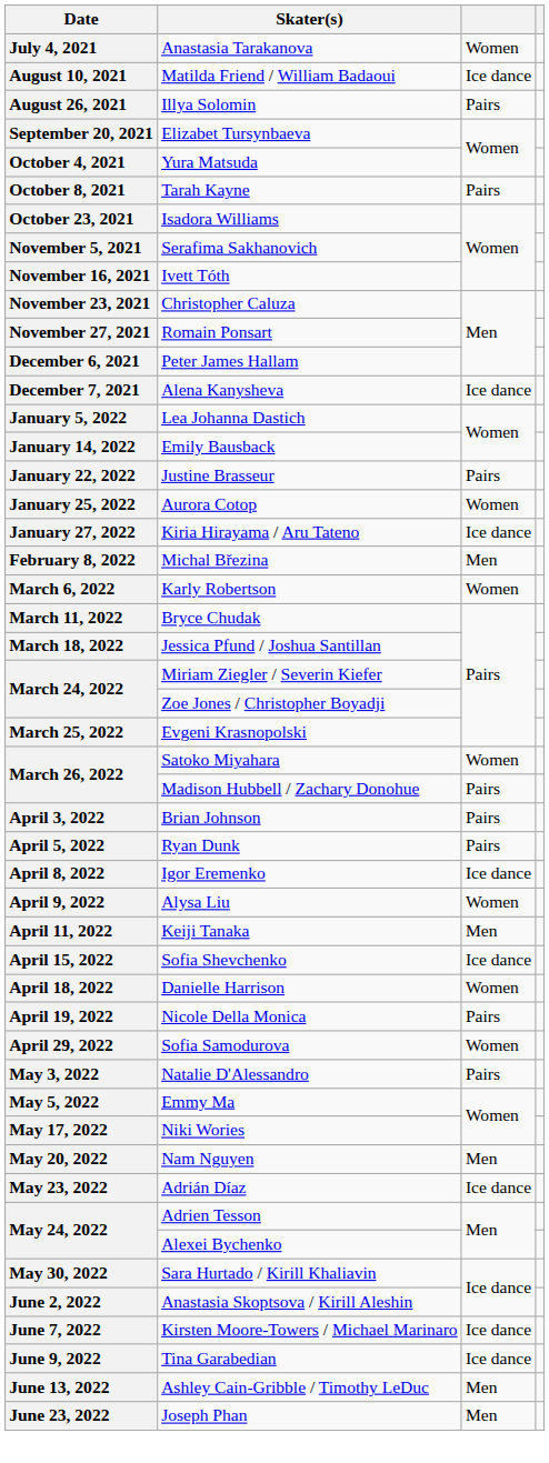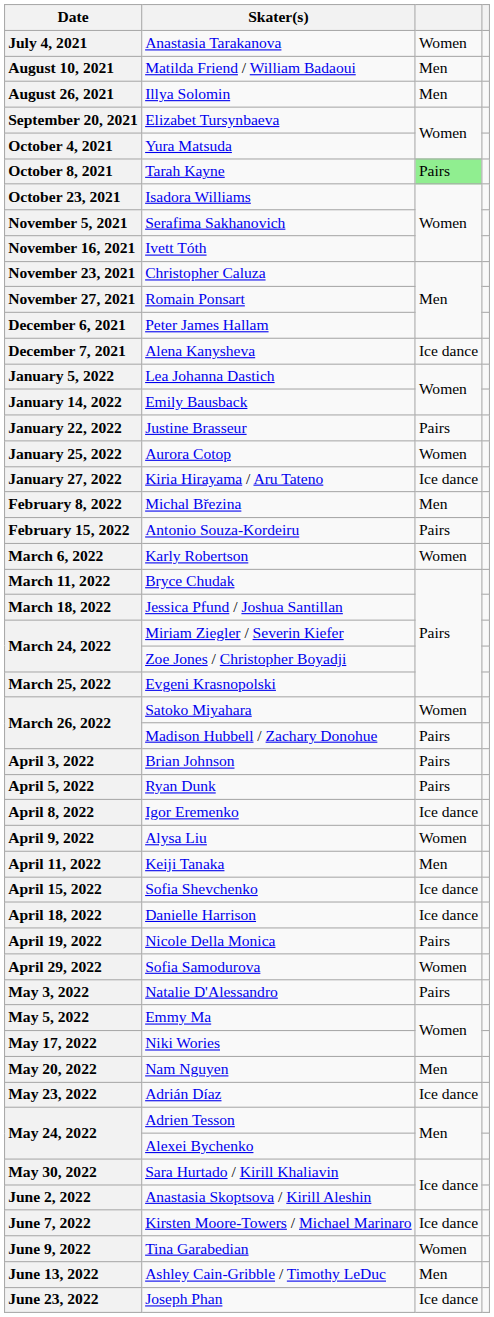 <table class="wikitable unsortable" style="text-align:left; font-size:90%">
 <tr>
 <th scope="col">Date</th>
 <th scope="col">Skater(s)</th>
 <th scope="col"></th>
 <th scope="col"></th>
 </tr>
 <tr>
 <th scope="row" style="text-align:left">July 4, 2021</th>
 <td> <a href='#'>Anastasia Tarakanova</a></td>
 <td>Women</td>
 <td></td>
 </tr>
 <tr>
 <th scope="row" style="text-align:left">August 10, 2021</th>
 <td> <a href='#'>Matilda Friend</a> / <a href='#'>William Badaoui</a></td>
-<td>Ice dance</td>
+<td>Men</td>
 <td></td>
 </tr>
 <tr>
 <th scope="row" style="text-align:left">August 26, 2021</th>
 <td> <a href='#'>Illya Solomin</a></td>
-<td>Pairs</td>
+<td>Men</td>
 <td></td>
 </tr>
 <tr>
 <th scope="row" style="text-align:left">September 20, 2021</th>
 <td> <a href='#'>Elizabet Tursynbaeva</a></td>
 <td rowspan="2">Women</td>
 <td></td>
 </tr>
 <tr>
 <th scope="row" style="text-align:left">October 4, 2021</th>
 <td> <a href='#'>Yura Matsuda</a></td>
 <td></td>
 </tr>
 <tr>
 <th scope="row" style="text-align:left">October 8, 2021</th>
 <td> <a href='#'>Tarah Kayne</a></td>
-<td>Pairs</td>
+<td style="background: lightgreen;">Pairs</td>
 <td></td>
 </tr>
 <tr>
 <th scope="row" style="text-align:left">October 23, 2021</th>
 <td> <a href='#'>Isadora Williams</a></td>
 <td rowspan="3">Women</td>
 <td></td>
 </tr>
 <tr>
 <th scope="row" style="text-align:left">November 5, 2021</th>
 <td> <a href='#'>Serafima Sakhanovich</a></td>
 <td></td>
 </tr>
 <tr>
 <th scope="row" style="text-align:left">November 16, 2021</th>
 <td> <a href='#'>Ivett Tóth</a></td>
 <td></td>
 </tr>
 <tr>
 <th scope="row" style="text-align:left">November 23, 2021</th>
 <td> <a href='#'>Christopher Caluza</a></td>
 <td rowspan="3">Men</td>
 <td></td>
 </tr>
 <tr>
 <th scope="row" style="text-align:left">November 27, 2021</th>
 <td> <a href='#'>Romain Ponsart</a></td>
 <td></td>
 </tr>
 <tr>
 <th scope="row" style="text-align:left">December 6, 2021</th>
 <td> <a href='#'>Peter James Hallam</a></td>
 <td></td>
 </tr>
 <tr>
 <th scope="row" style="text-align:left">December 7, 2021</th>
 <td> <a href='#'>Alena Kanysheva</a></td>
 <td>Ice dance</td>
 <td></td>
 </tr>
 <tr>
 <th scope="row" style="text-align:left">January 5, 2022</th>
 <td> <a href='#'>Lea Johanna Dastich</a></td>
 <td rowspan="2">Women</td>
 <td></td>
 </tr>
 <tr>
 <th scope="row" style="text-align:left">January 14, 2022</th>
 <td> <a href='#'>Emily Bausback</a></td>
 <td></td>
 </tr>
 <tr>
 <th scope="row" style="text-align:left">January 22, 2022</th>
 <td> <a href='#'>Justine Brasseur</a></td>
 <td>Pairs</td>
 <td></td>
 </tr>
 <tr>
 <th scope="row" style="text-align:left">January 25, 2022</th>
 <td> <a href='#'>Aurora Cotop</a></td>
 <td>Women</td>
 <td></td>
 </tr>
 <tr>
 <th scope="row" style="text-align:left">January 27, 2022</th>
 <td> <a href='#'>Kiria Hirayama</a> / <a href='#'>Aru Tateno</a></td>
 <td>Ice dance</td>
 <td></td>
 </tr>
 <tr>
 <th scope="row" style="text-align:left">February 8, 2022</th>
 <td> <a href='#'>Michal Březina</a></td>
 <td>Men</td>
+<td></td>
+</tr>
+<tr>
+<th scope="row" style="text-align:left">February 15, 2022</th>
+<td> <a href='#'>Antonio Souza-Kordeiru</a></td>
+<td>Pairs</td>
 <td></td>
 </tr>
 <tr>
 <th scope="row" style="text-align:left">March 6, 2022</th>
 <td> <a href='#'>Karly Robertson</a></td>
 <td>Women</td>
 <td></td>
 </tr>
 <tr>
 <th scope="row" style="text-align:left">March 11, 2022</th>
 <td> <a href='#'>Bryce Chudak</a></td>
 <td rowspan="5">Pairs</td>
 <td></td>
 </tr>
 <tr>
 <th scope="row" style="text-align:left">March 18, 2022</th>
 <td> <a href='#'>Jessica Pfund</a> / <a href='#'>Joshua Santillan</a></td>
 <td></td>
 </tr>
 <tr>
 <th scope="row" style="text-align:left" rowspan="2">March 24, 2022</th>
 <td> <a href='#'>Miriam Ziegler</a> / <a href='#'>Severin Kiefer</a></td>
 <td></td>
 </tr>
 <tr>
 <td> <a href='#'>Zoe Jones</a> / <a href='#'>Christopher Boyadji</a></td>
 <td></td>
 </tr>
 <tr>
 <th scope="row" style="text-align:left">March 25, 2022</th>
 <td> <a href='#'>Evgeni Krasnopolski</a></td>
 <td></td>
 </tr>
 <tr>
 <th scope="row" style="text-align:left" rowspan="2">March 26, 2022</th>
 <td> <a href='#'>Satoko Miyahara</a></td>
 <td>Women</td>
 <td></td>
 </tr>
 <tr>
 <td> <a href='#'>Madison Hubbell</a> / <a href='#'>Zachary Donohue</a></td>
 <td>Pairs</td>
 <td></td>
 </tr>
 <tr>
 <th scope="row" style="text-align:left">April 3, 2022</th>
 <td> <a href='#'>Brian Johnson</a></td>
 <td>Pairs</td>
 <td></td>
 </tr>
 <tr>
 <th scope="row" style="text-align:left">April 5, 2022</th>
 <td> <a href='#'>Ryan Dunk</a></td>
 <td>Pairs</td>
 <td></td>
 </tr>
 <tr>
 <th scope="row" style="text-align:left">April 8, 2022</th>
 <td> <a href='#'>Igor Eremenko</a></td>
 <td>Ice dance</td>
 <td></td>
 </tr>
 <tr>
 <th scope="row" style="text-align:left">April 9, 2022</th>
 <td> <a href='#'>Alysa Liu</a></td>
 <td>Women</td>
 <td></td>
 </tr>
 <tr>
 <th scope="row" style="text-align:left">April 11, 2022</th>
 <td> <a href='#'>Keiji Tanaka</a></td>
 <td>Men</td>
 <td></td>
 </tr>
 <tr>
 <th scope="row" style="text-align:left">April 15, 2022</th>
 <td> <a href='#'>Sofia Shevchenko</a></td>
 <td>Ice dance</td>
 <td></td>
 </tr>
 <tr>
 <th scope="row" style="text-align:left">April 18, 2022</th>
 <td> <a href='#'>Danielle Harrison</a></td>
-<td>Women</td>
+<td>Ice dance</td>
 <td></td>
 </tr>
 <tr>
 <th scope="row" style="text-align:left">April 19, 2022</th>
 <td> <a href='#'>Nicole Della Monica</a></td>
 <td>Pairs</td>
 <td></td>
 </tr>
 <tr>
 <th scope="row" style="text-align:left">April 29, 2022</th>
 <td> <a href='#'>Sofia Samodurova</a></td>
 <td>Women</td>
 <td></td>
 </tr>
 <tr>
 <th scope="row" style="text-align:left">May 3, 2022</th>
 <td> <a href='#'>Natalie D'Alessandro</a></td>
 <td>Pairs</td>
 <td></td>
 </tr>
 <tr>
 <th scope="row" style="text-align:left">May 5, 2022</th>
 <td> <a href='#'>Emmy Ma</a></td>
 <td rowspan="2">Women</td>
 <td></td>
 </tr>
 <tr>
 <th scope="row" style="text-align:left">May 17, 2022</th>
 <td> <a href='#'>Niki Wories</a></td>
 <td></td>
 </tr>
 <tr>
 <th scope="row" style="text-align:left">May 20, 2022</th>
 <td> <a href='#'>Nam Nguyen</a></td>
 <td>Men</td>
 <td></td>
 </tr>
 <tr>
 <th scope="row" style="text-align:left">May 23, 2022</th>
 <td> <a href='#'>Adrián Díaz</a></td>
 <td>Ice dance</td>
 <td></td>
 </tr>
 <tr>
 <th scope="row" style="text-align:left" rowspan="2">May 24, 2022</th>
 <td> <a href='#'>Adrien Tesson</a></td>
 <td rowspan="2">Men</td>
 <td></td>
 </tr>
 <tr>
 <td> <a href='#'>Alexei Bychenko</a></td>
 <td></td>
 </tr>
 <tr>
 <th scope="row" style="text-align:left">May 30, 2022</th>
 <td> <a href='#'>Sara Hurtado</a> / <a href='#'>Kirill Khaliavin</a></td>
 <td rowspan="2">Ice dance</td>
 <td></td>
 </tr>
 <tr>
 <th scope="row" style="text-align:left">June 2, 2022</th>
 <td> <a href='#'>Anastasia Skoptsova</a> / <a href='#'>Kirill Aleshin</a></td>
 <td></td>
 </tr>
 <tr>
 <th scope="row" style="text-align:left">June 7, 2022</th>
 <td> <a href='#'>Kirsten Moore-Towers</a> / <a href='#'>Michael Marinaro</a></td>
 <td>Ice dance</td>
 <td></td>
 </tr>
 <tr>
 <th scope="row" style="text-align:left">June 9, 2022</th>
 <td> <a href='#'>Tina Garabedian</a></td>
-<td>Ice dance</td>
+<td>Women</td>
 <td></td>
 </tr>
 <tr>
 <th scope="row" style="text-align:left">June 13, 2022</th>
 <td> <a href='#'>Ashley Cain-Gribble</a> / <a href='#'>Timothy LeDuc</a></td>
 <td>Men</td>
 <td></td>
 </tr>
 <tr>
 <th scope="row" style="text-align:left">June 23, 2022</th>
 <td> <a href='#'>Joseph Phan</a></td>
-<td>Men</td>
+<td>Ice dance</td>
 <td></td>
 </tr>
 </table>
